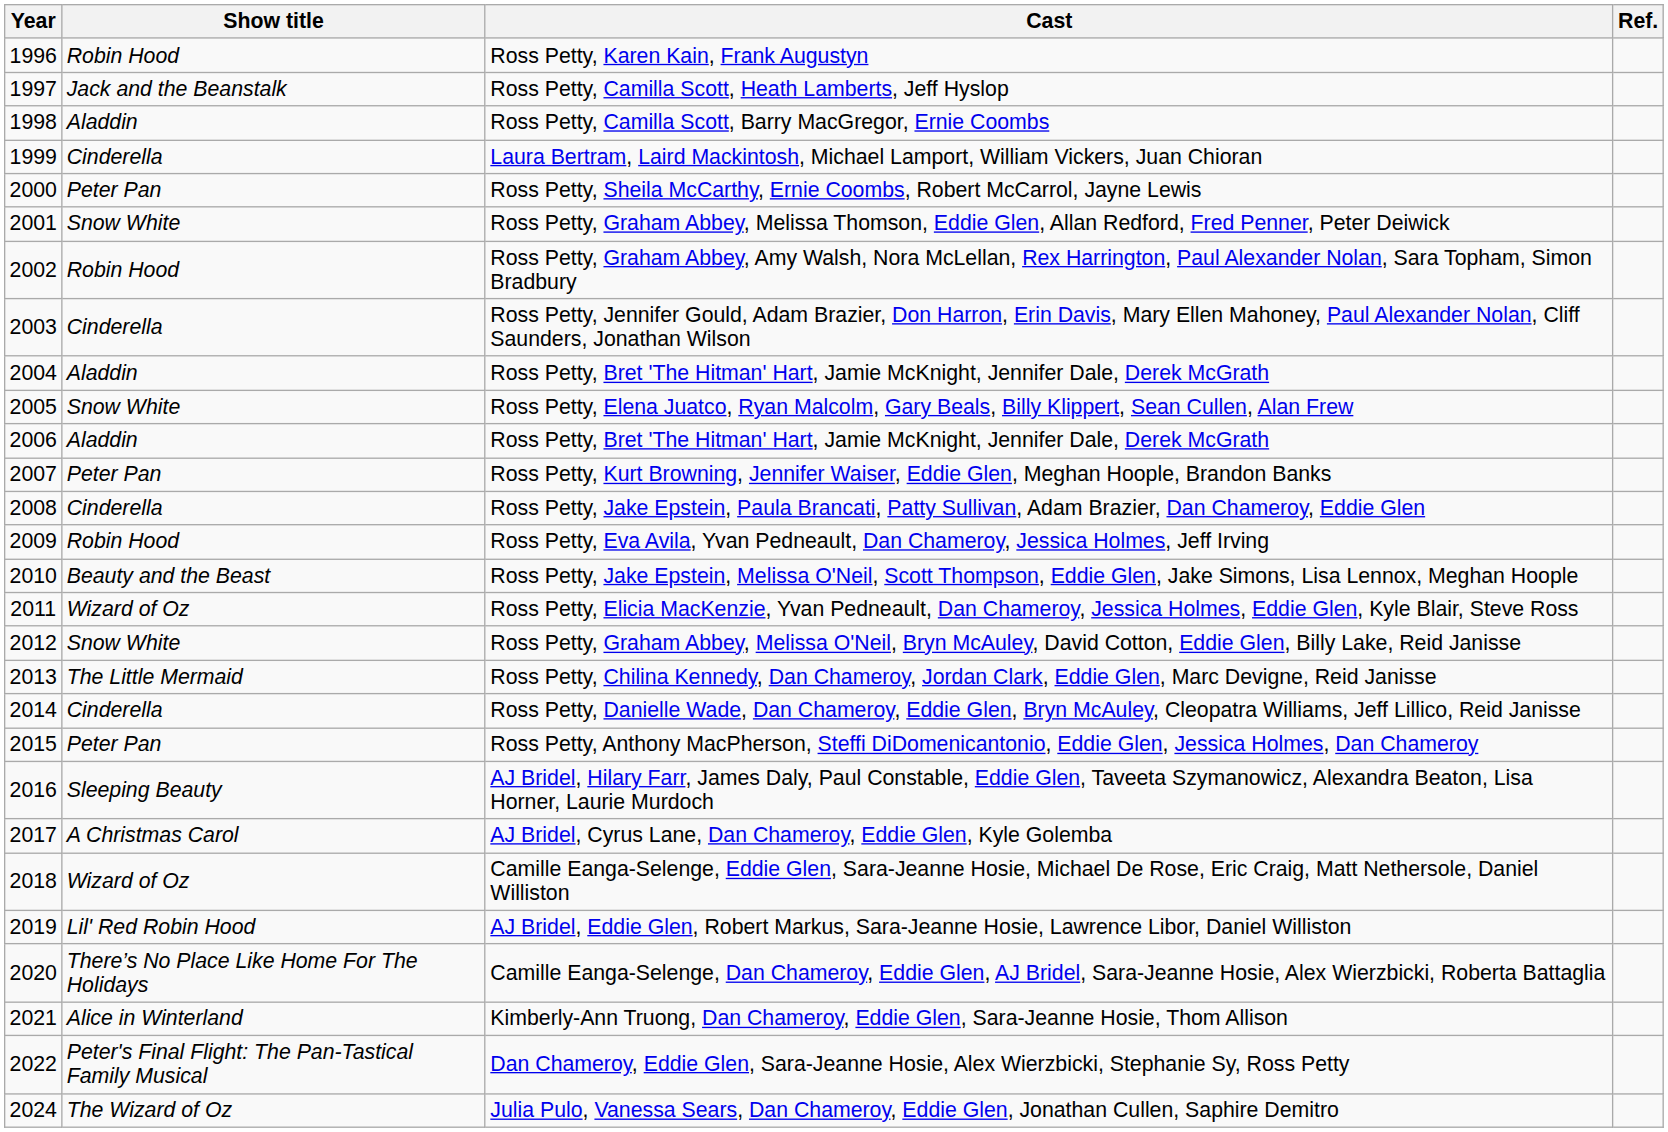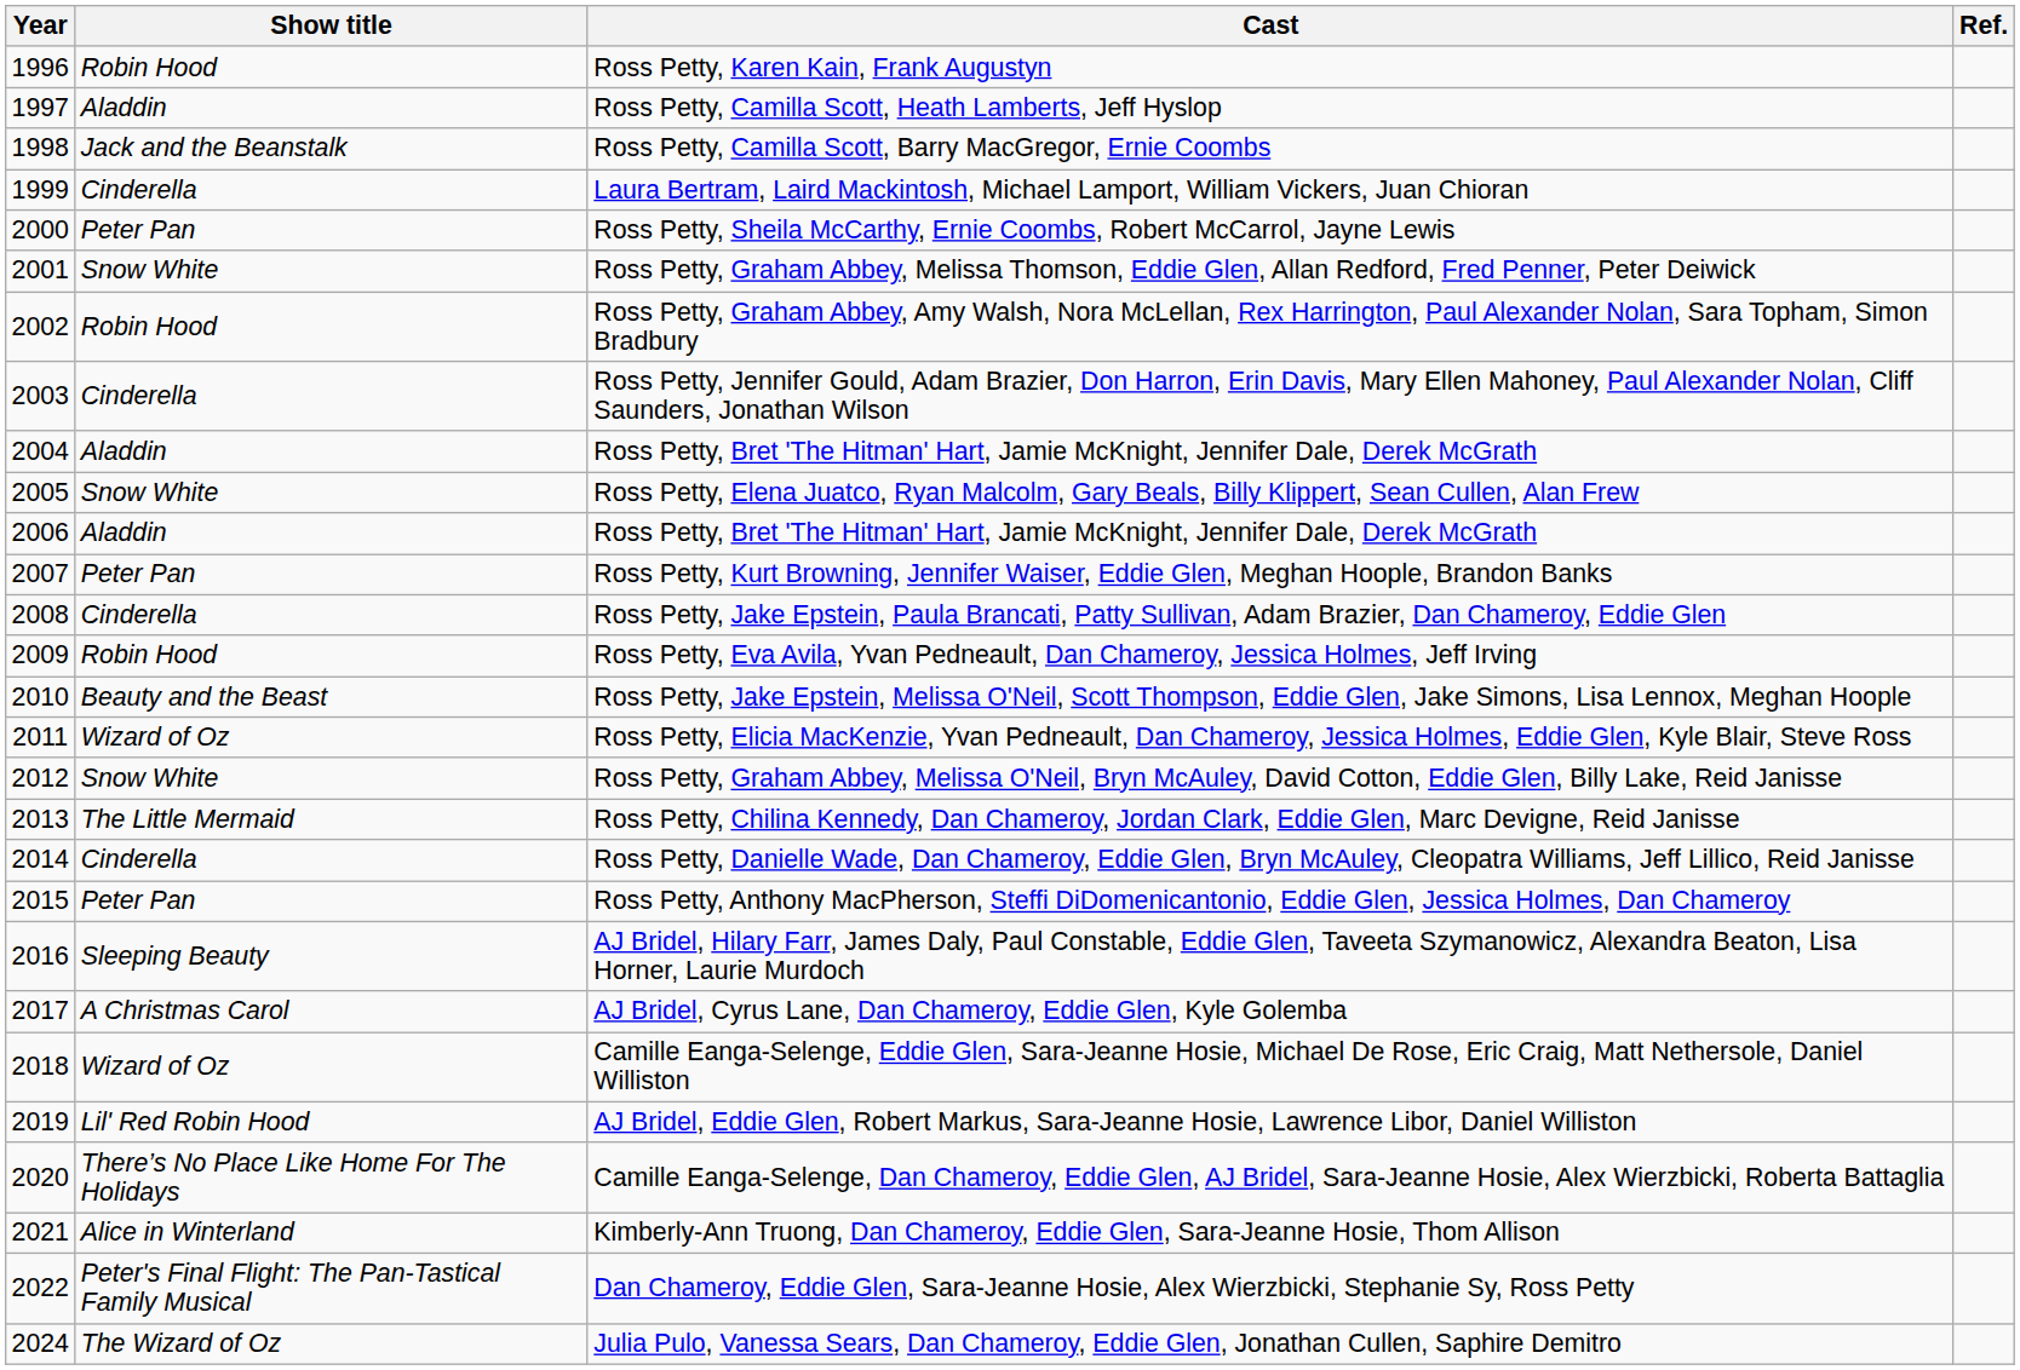 <table class="wikitable">
 <tr>
 <th>Year</th>
 <th>Show title</th>
 <th>Cast</th>
 <th>Ref.</th>
 </tr>
 <tr>
 <td align="center">1996</td>
 <td><em>Robin Hood</em></td>
 <td>Ross Petty, <a href='#'>Karen Kain</a>, <a href='#'>Frank Augustyn</a></td>
 <td></td>
 </tr>
 <tr>
 <td align="center">1997</td>
-<td><em>Jack and the Beanstalk</em></td>
+<td><em>Aladdin</em></td>
 <td>Ross Petty, <a href='#'>Camilla Scott</a>, <a href='#'>Heath Lamberts</a>, Jeff Hyslop</td>
 <td></td>
 </tr>
 <tr>
 <td align="center">1998</td>
-<td><em>Aladdin</em></td>
+<td><em>Jack and the Beanstalk</em></td>
 <td>Ross Petty, <a href='#'>Camilla Scott</a>, Barry MacGregor, <a href='#'>Ernie Coombs</a></td>
 <td></td>
 </tr>
 <tr>
 <td align="center">1999</td>
 <td><em>Cinderella</em></td>
 <td><a href='#'>Laura Bertram</a>, <a href='#'>Laird Mackintosh</a>, Michael Lamport, William Vickers, Juan Chioran</td>
 <td></td>
 </tr>
 <tr>
 <td align="center">2000</td>
 <td><em>Peter Pan</em></td>
 <td>Ross Petty, <a href='#'>Sheila McCarthy</a>, <a href='#'>Ernie Coombs</a>, Robert McCarrol, Jayne Lewis</td>
 <td></td>
 </tr>
 <tr>
 <td align="center">2001</td>
 <td><em>Snow White</em></td>
 <td>Ross Petty, <a href='#'>Graham Abbey</a>, Melissa Thomson, <a href='#'>Eddie Glen</a>, Allan Redford, <a href='#'>Fred Penner</a>, Peter Deiwick</td>
 <td></td>
 </tr>
 <tr>
 <td align="center">2002</td>
 <td><em>Robin Hood</em></td>
 <td>Ross Petty, <a href='#'>Graham Abbey</a>, Amy Walsh, Nora McLellan, <a href='#'>Rex Harrington</a>, <a href='#'>Paul Alexander Nolan</a>, Sara Topham, Simon Bradbury</td>
 <td></td>
 </tr>
 <tr>
 <td align="center">2003</td>
 <td><em>Cinderella</em></td>
 <td>Ross Petty, Jennifer Gould, Adam Brazier, <a href='#'>Don Harron</a>, <a href='#'>Erin Davis</a>, Mary Ellen Mahoney, <a href='#'>Paul Alexander Nolan</a>, Cliff Saunders, Jonathan Wilson</td>
 <td></td>
 </tr>
 <tr>
 <td align="center">2004</td>
 <td><em>Aladdin</em></td>
 <td>Ross Petty, <a href='#'> Bret 'The Hitman' Hart</a>, Jamie McKnight, Jennifer Dale, <a href='#'>Derek McGrath</a></td>
 <td></td>
 </tr>
 <tr>
 <td align="center">2005</td>
 <td><em>Snow White</em></td>
 <td>Ross Petty, <a href='#'>Elena Juatco</a>, <a href='#'>Ryan Malcolm</a>, <a href='#'>Gary Beals</a>, <a href='#'>Billy Klippert</a>, <a href='#'>Sean Cullen</a>, <a href='#'>Alan Frew</a></td>
 <td></td>
 </tr>
 <tr>
 <td align="center">2006</td>
 <td><em>Aladdin</em></td>
 <td>Ross Petty, <a href='#'> Bret 'The Hitman' Hart</a>, Jamie McKnight, Jennifer Dale, <a href='#'>Derek McGrath</a></td>
 <td></td>
 </tr>
 <tr>
 <td align="center">2007</td>
 <td><em>Peter Pan</em></td>
 <td>Ross Petty, <a href='#'>Kurt Browning</a>, <a href='#'>Jennifer Waiser</a>, <a href='#'>Eddie Glen</a>, Meghan Hoople, Brandon Banks</td>
 <td></td>
 </tr>
 <tr>
 <td align="center">2008</td>
 <td><em>Cinderella</em></td>
 <td>Ross Petty, <a href='#'>Jake Epstein</a>, <a href='#'>Paula Brancati</a>, <a href='#'>Patty Sullivan</a>, Adam Brazier, <a href='#'>Dan Chameroy</a>, <a href='#'>Eddie Glen</a></td>
 <td></td>
 </tr>
 <tr>
 <td align="center">2009</td>
 <td><em>Robin Hood</em></td>
 <td>Ross Petty, <a href='#'>Eva Avila</a>, Yvan Pedneault, <a href='#'>Dan Chameroy</a>, <a href='#'>Jessica Holmes</a>, Jeff Irving</td>
 <td></td>
 </tr>
 <tr>
 <td align="center">2010</td>
 <td><em>Beauty and the Beast</em></td>
 <td>Ross Petty, <a href='#'>Jake Epstein</a>, <a href='#'>Melissa O'Neil</a>, <a href='#'> Scott Thompson</a>, <a href='#'>Eddie Glen</a>, Jake Simons, Lisa Lennox, Meghan Hoople</td>
 <td></td>
 </tr>
 <tr>
 <td align="center">2011</td>
 <td><em>Wizard of Oz</em></td>
 <td>Ross Petty, <a href='#'>Elicia MacKenzie</a>, Yvan Pedneault, <a href='#'>Dan Chameroy</a>, <a href='#'>Jessica Holmes</a>, <a href='#'>Eddie Glen</a>, Kyle Blair, Steve Ross</td>
 <td></td>
 </tr>
 <tr>
 <td align="center">2012</td>
 <td><em>Snow White</em></td>
 <td>Ross Petty, <a href='#'>Graham Abbey</a>, <a href='#'>Melissa O'Neil</a>, <a href='#'>Bryn McAuley</a>, David Cotton, <a href='#'>Eddie Glen</a>, Billy Lake, Reid Janisse</td>
 <td></td>
 </tr>
 <tr>
 <td align="center">2013</td>
 <td><em>The Little Mermaid</em></td>
 <td>Ross Petty, <a href='#'>Chilina Kennedy</a>, <a href='#'>Dan Chameroy</a>, <a href='#'> Jordan Clark</a>, <a href='#'>Eddie Glen</a>, Marc Devigne, Reid Janisse</td>
 <td></td>
 </tr>
 <tr>
 <td align="center">2014</td>
 <td><em>Cinderella</em></td>
 <td>Ross Petty, <a href='#'>Danielle Wade</a>, <a href='#'>Dan Chameroy</a>, <a href='#'>Eddie Glen</a>, <a href='#'>Bryn McAuley</a>, Cleopatra Williams, Jeff Lillico, Reid Janisse</td>
 <td></td>
 </tr>
 <tr>
 <td align="center">2015</td>
 <td><em>Peter Pan</em></td>
 <td>Ross Petty, Anthony MacPherson, <a href='#'>Steffi DiDomenicantonio</a>, <a href='#'>Eddie Glen</a>, <a href='#'>Jessica Holmes</a>, <a href='#'>Dan Chameroy</a></td>
 <td></td>
 </tr>
 <tr>
 <td align="center">2016</td>
 <td><em>Sleeping Beauty</em></td>
 <td><a href='#'>AJ Bridel</a>, <a href='#'>Hilary Farr</a>, James Daly, Paul Constable, <a href='#'>Eddie Glen</a>, Taveeta Szymanowicz, Alexandra Beaton, Lisa Horner, Laurie Murdoch</td>
 <td></td>
 </tr>
 <tr>
 <td align="center">2017</td>
 <td><em>A Christmas Carol</em></td>
 <td><a href='#'>AJ Bridel</a>, Cyrus Lane, <a href='#'>Dan Chameroy</a>, <a href='#'>Eddie Glen</a>, Kyle Golemba</td>
 <td></td>
 </tr>
 <tr>
 <td align="center">2018</td>
 <td><em>Wizard of Oz</em></td>
 <td>Camille Eanga-Selenge, <a href='#'>Eddie Glen</a>, Sara-Jeanne Hosie, Michael De Rose, Eric Craig, Matt Nethersole, Daniel Williston</td>
 <td></td>
 </tr>
 <tr>
 <td align="center">2019</td>
 <td><em>Lil' Red Robin Hood</em></td>
 <td><a href='#'>AJ Bridel</a>, <a href='#'>Eddie Glen</a>, Robert Markus, Sara-Jeanne Hosie, Lawrence Libor, Daniel Williston</td>
 <td></td>
 </tr>
 <tr>
 <td align="center">2020</td>
 <td><em>There’s No Place Like Home For The Holidays</em> </td>
 <td>Camille Eanga-Selenge, <a href='#'>Dan Chameroy</a>, <a href='#'>Eddie Glen</a>, <a href='#'>AJ Bridel</a>, Sara-Jeanne Hosie, Alex Wierzbicki, Roberta Battaglia</td>
 <td></td>
 </tr>
 <tr>
 <td align="center">2021</td>
 <td><em>Alice in Winterland</em> </td>
 <td>Kimberly-Ann Truong, <a href='#'>Dan Chameroy</a>, <a href='#'>Eddie Glen</a>, Sara-Jeanne Hosie, Thom Allison</td>
 <td></td>
 </tr>
 <tr>
 <td align="center">2022</td>
 <td><em>Peter's Final Flight: The Pan-Tastical Family Musical</em></td>
 <td><a href='#'>Dan Chameroy</a>, <a href='#'>Eddie Glen</a>, Sara-Jeanne Hosie, Alex Wierzbicki, Stephanie Sy, Ross Petty</td>
 <td></td>
 </tr>
 <tr>
 <td>2024</td>
 <td><em>The Wizard of Oz</em> </td>
 <td><a href='#'>Julia Pulo</a>, <a href='#'>Vanessa Sears</a>, <a href='#'>Dan Chameroy</a>, <a href='#'>Eddie Glen</a>, Jonathan Cullen, Saphire Demitro</td>
 <td></td>
 </tr>
 </table>
